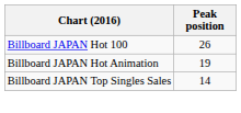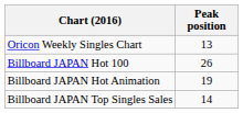 <table class="wikitable plainrowheaders" style="text-align:center;">
 <tr>
 <th>Chart (2016)</th>
 <th style="width:5em;">Peak position</th>
+</tr>
+<tr>
+<td style="text-align:left;"><a href='#'>Oricon</a> Weekly Singles Chart</td>
+<td>13</td>
 </tr>
 <tr>
 <td style="text-align:left;"><a href='#'>Billboard JAPAN</a> Hot 100</td>
 <td>26</td>
 </tr>
 <tr>
 <td style="text-align:left;">Billboard JAPAN Hot Animation</td>
 <td>19</td>
 </tr>
 <tr>
 <td style="text-align:left;">Billboard JAPAN Top Singles Sales</td>
 <td>14</td>
 </tr>
 </table>
